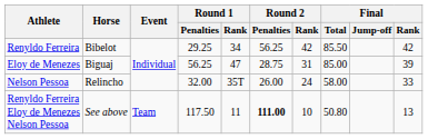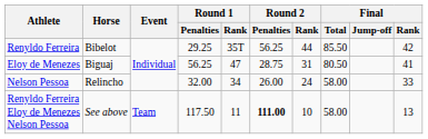 <table class="wikitable" style="font-size:90%">
 <tr>
 <th rowspan="2">Athlete</th>
 <th rowspan="2">Horse</th>
 <th rowspan="2">Event</th>
 <th colspan="2">Round 1</th>
 <th colspan="2">Round 2</th>
 <th colspan="3">Final</th>
 </tr>
 <tr style="font-size:95%">
 <th>Penalties</th>
 <th>Rank</th>
 <th>Penalties</th>
 <th>Rank</th>
 <th>Total</th>
 <th>Jump-off</th>
 <th>Rank</th>
 </tr>
 <tr align=center>
 <td align=left><a href='#'>Renyldo Ferreira</a></td>
 <td align=left>Bibelot</td>
 <td align=left rowspan=3><a href='#'>Individual</a></td>
 <td>29.25</td>
-<td>34</td>
+<td>35T</td>
 <td>56.25</td>
-<td>42</td>
+<td>44</td>
 <td>85.50</td>
 <td></td>
 <td>42</td>
 </tr>
 <tr align=center>
 <td align=left><a href='#'>Eloy de Menezes</a></td>
 <td align=left>Biguaj</td>
 <td>56.25</td>
 <td>47</td>
 <td>28.75</td>
 <td>31</td>
-<td>85.00</td>
+<td>80.50</td>
 <td></td>
-<td>39</td>
+<td>41</td>
 </tr>
 <tr align=center>
 <td align=left><a href='#'>Nelson Pessoa</a></td>
 <td align=left>Relincho</td>
 <td>32.00</td>
-<td>35T</td>
+<td>34</td>
 <td>26.00</td>
 <td>24</td>
 <td>58.00</td>
 <td></td>
 <td>33</td>
 </tr>
 <tr align=center>
 <td align=left><a href='#'>Renyldo Ferreira</a><br><a href='#'>Eloy de Menezes</a><br><a href='#'>Nelson Pessoa</a></td>
 <td align=left><em>See above</em></td>
 <td align=left><a href='#'>Team</a></td>
 <td>117.50</td>
 <td>11</td>
 <td><strong>111.00</strong></td>
 <td>10</td>
-<td>50.80</td>
+<td>58.00</td>
 <td></td>
 <td>13</td>
 </tr>
 </table>
